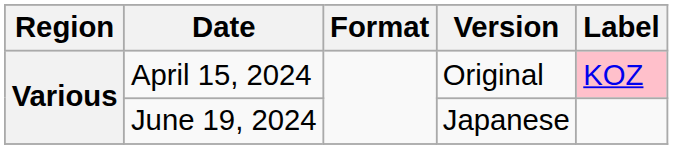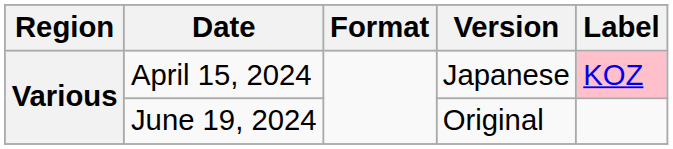 <table class="wikitable plainrowheaders">
 <tr>
 <th scope="col">Region</th>
 <th scope="col">Date</th>
 <th scope="col">Format</th>
 <th scope="col">Version</th>
 <th scope="col">Label</th>
 </tr>
 <tr>
 <th scope="row" rowspan="2">Various</th>
 <td>April 15, 2024</td>
 <td rowspan="2"></td>
-<td>Original</td>
+<td>Japanese</td>
 <td style="background: pink;"><a href='#'>KOZ</a></td>
 </tr>
 <tr>
 <td>June 19, 2024</td>
-<td>Japanese</td>
+<td>Original</td>
 <td></td>
 </tr>
 </table>
